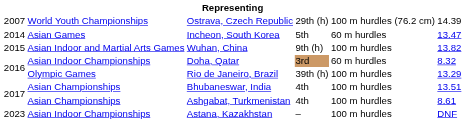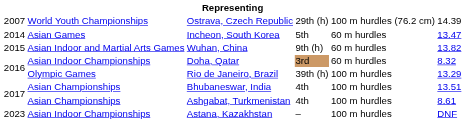 <table>
 <tr>
 <th colspan="6">Representing </th>
 </tr>
 <tr>
 <td>2007</td>
 <td><a href='#'>World Youth Championships</a></td>
 <td><a href='#'>Ostrava, Czech Republic</a></td>
 <td>29th (h)</td>
 <td>100 m hurdles (76.2 cm)</td>
 <td>14.39</td>
 </tr>
 <tr>
 <td>2014</td>
 <td><a href='#'>Asian Games</a></td>
 <td><a href='#'>Incheon, South Korea</a></td>
 <td>5th</td>
 <td>60 m hurdles</td>
 <td><a href='#'>13.47</a></td>
 </tr>
 <tr>
 <td>2015</td>
 <td><a href='#'>Asian Indoor and Martial Arts Games</a></td>
 <td><a href='#'>Wuhan, China</a></td>
 <td>9th (h)</td>
-<td>100 m hurdles</td>
+<td>60 m hurdles</td>
 <td><a href='#'>13.82</a></td>
 </tr>
 <tr>
 <td rowspan=2>2016</td>
 <td><a href='#'>Asian Indoor Championships</a></td>
 <td><a href='#'>Doha, Qatar</a></td>
 <td bgcolor=cc9966>3rd</td>
 <td>60 m hurdles</td>
 <td><a href='#'>8.32</a></td>
 </tr>
 <tr>
 <td><a href='#'>Olympic Games</a></td>
 <td><a href='#'>Rio de Janeiro, Brazil</a></td>
 <td>39th (h)</td>
 <td>100 m hurdles</td>
 <td><a href='#'>13.29</a></td>
 </tr>
 <tr>
 <td rowspan=2>2017</td>
 <td><a href='#'>Asian Championships</a></td>
 <td><a href='#'>Bhubaneswar, India</a></td>
 <td>4th</td>
 <td>100 m hurdles</td>
 <td><a href='#'>13.51</a></td>
 </tr>
 <tr>
 <td><a href='#'>Asian Championships</a></td>
 <td><a href='#'>Ashgabat, Turkmenistan</a></td>
 <td>4th</td>
 <td>100 m hurdles</td>
 <td><a href='#'>8.61</a></td>
 </tr>
 <tr>
 <td>2023</td>
 <td><a href='#'>Asian Indoor Championships</a></td>
 <td><a href='#'>Astana, Kazakhstan</a></td>
 <td>–</td>
 <td>100 m hurdles</td>
 <td><a href='#'>DNF</a></td>
 </tr>
 </table>
